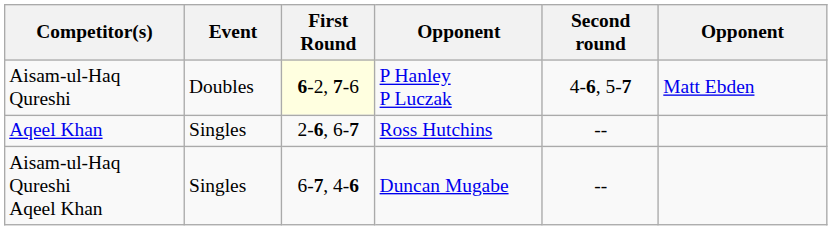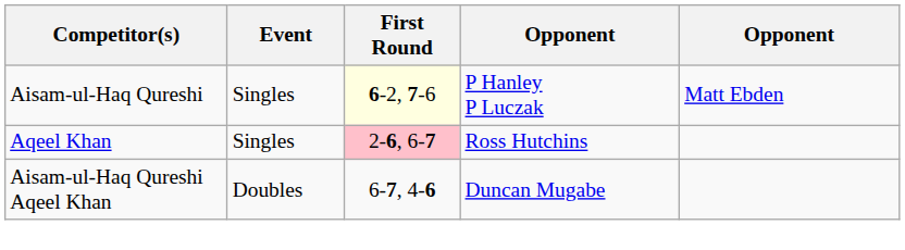 <table class=wikitable style="font-size:90%">
 <tr>
 <th width=150>Competitor(s)</th>
 <th width=75>Event</th>
 <th width=75>First Round</th>
 <th width=150>Opponent</th>
-<th width=100>Second round</th>
 <th width=150>Opponent</th>
 </tr>
 <tr>
 <td>Aisam-ul-Haq Qureshi</td>
-<td>Doubles</td>
+<td>Singles</td>
 <td align="center" style="background: lightyellow;"><strong>6</strong>-2, <strong>7</strong>-6</td>
 <td> <a href='#'>P Hanley</a><br>  <a href='#'>P Luczak</a></td>
-<td align="center">4-<strong>6</strong>, 5-<strong>7</strong></td>
 <td><a href='#'>Matt Ebden</a></td>
 </tr>
 <tr>
 <td><a href='#'>Aqeel Khan</a></td>
 <td>Singles</td>
-<td align="center">2-<strong>6</strong>, 6-<strong>7</strong></td>
+<td align="center" style="background: pink;">2-<strong>6</strong>, 6-<strong>7</strong></td>
 <td><a href='#'>Ross Hutchins</a></td>
-<td align="center">--</td>
 <td></td>
 </tr>
 <tr>
 <td>Aisam-ul-Haq Qureshi <br> Aqeel Khan</td>
-<td>Singles</td>
+<td>Doubles</td>
 <td align="center">6-<strong>7</strong>, 4-<strong>6</strong></td>
 <td><a href='#'>Duncan Mugabe</a></td>
-<td align="center">--</td>
 <td></td>
 </tr>
 </table>
